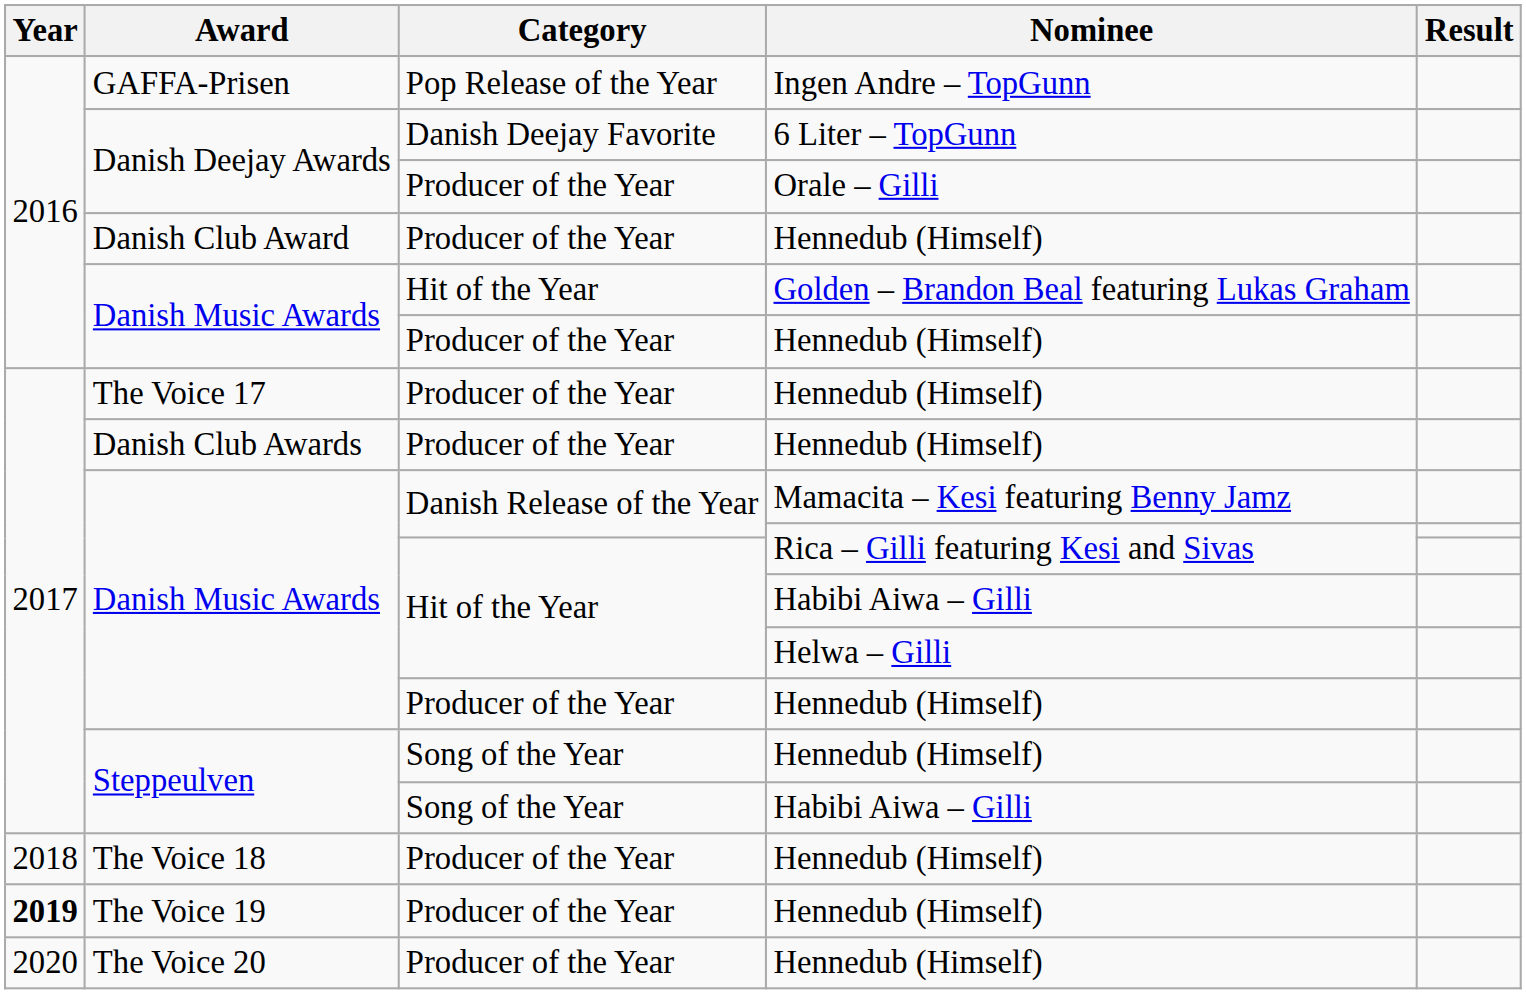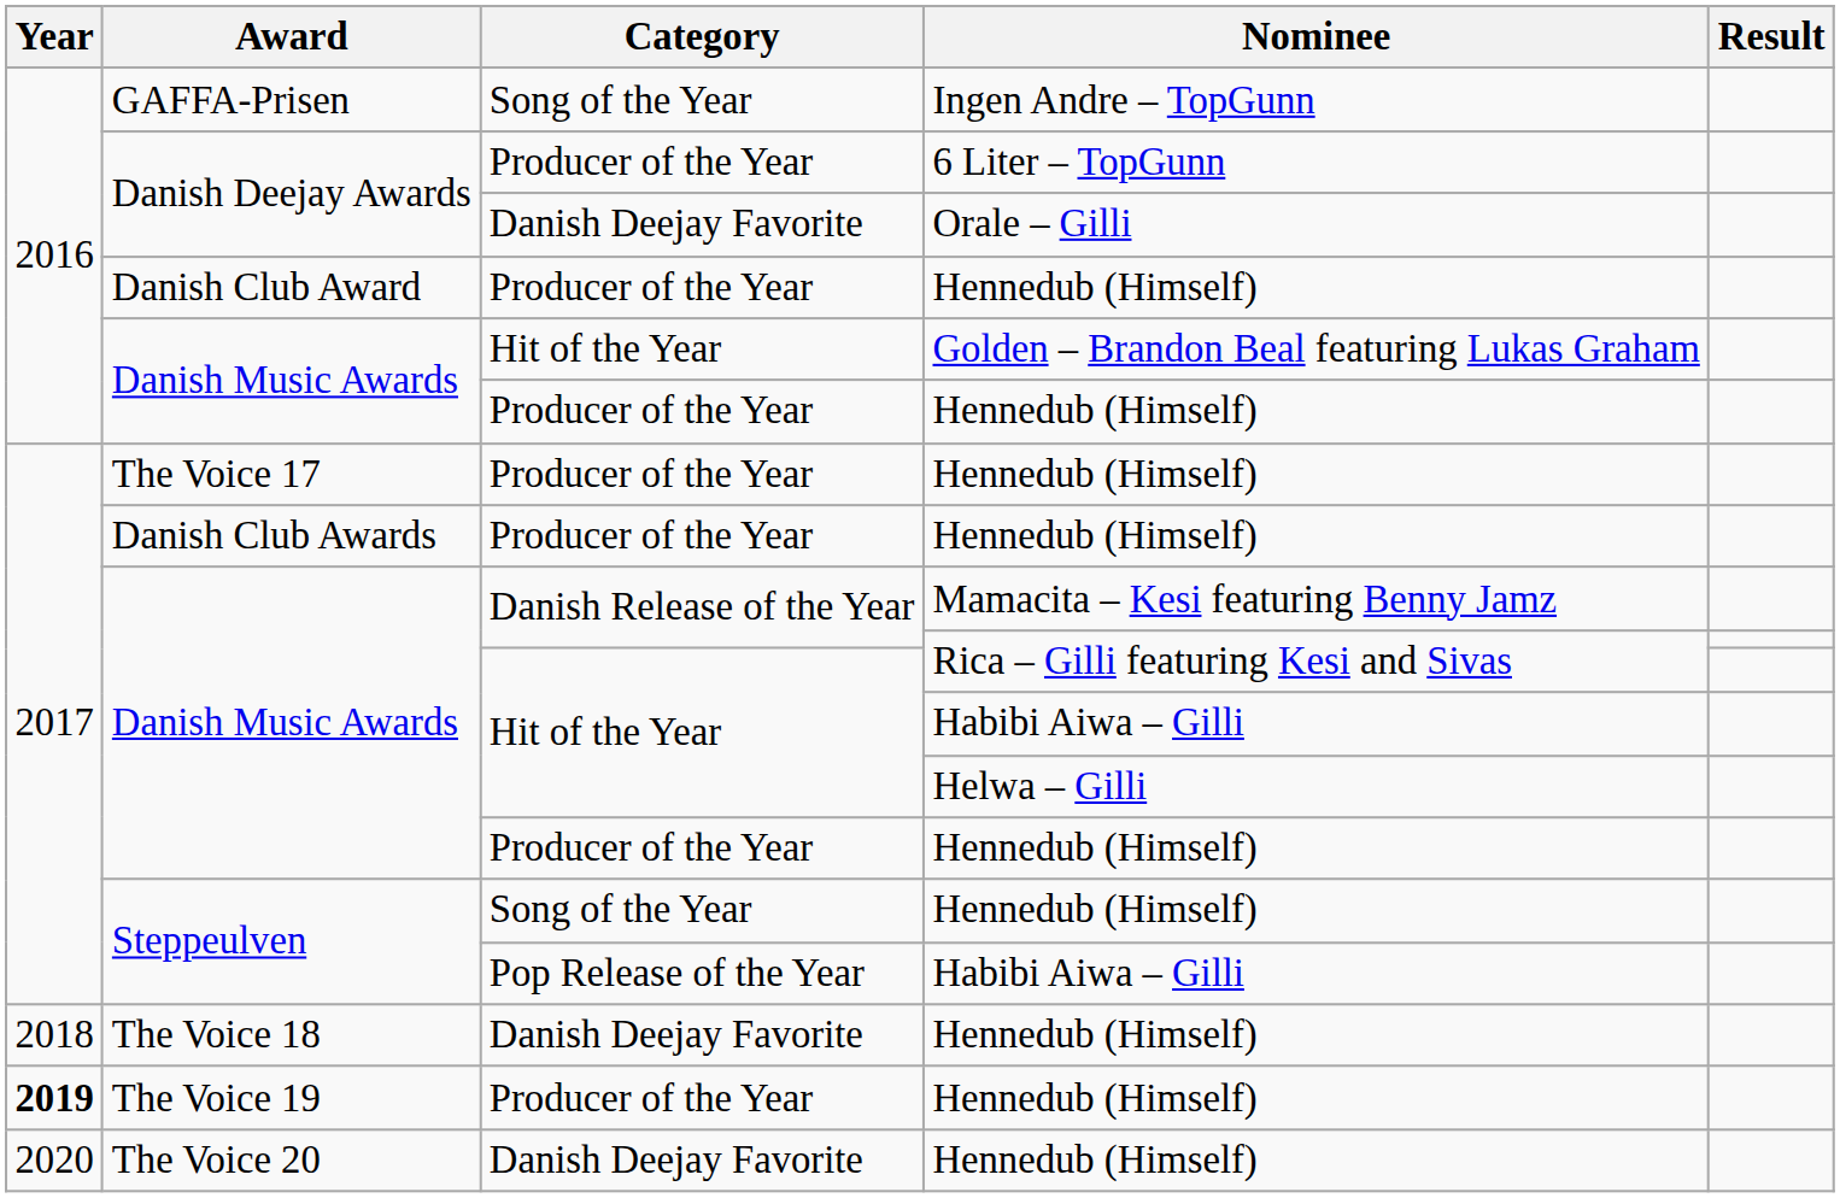 <table class="wikitable">
 <tr>
 <th>Year</th>
 <th>Award</th>
 <th>Category</th>
 <th>Nominee</th>
 <th>Result</th>
 </tr>
 <tr>
 <td rowspan="6">2016</td>
 <td>GAFFA-Prisen</td>
-<td>Pop Release of the Year</td>
+<td>Song of the Year</td>
 <td>Ingen Andre – <a href='#'>TopGunn</a></td>
 <td></td>
 </tr>
 <tr>
 <td rowspan="2">Danish Deejay Awards</td>
-<td>Danish Deejay Favorite</td>
+<td>Producer of the Year</td>
 <td>6 Liter – <a href='#'>TopGunn</a></td>
 <td></td>
 </tr>
 <tr>
-<td>Producer of the Year</td>
+<td>Danish Deejay Favorite</td>
 <td>Orale – <a href='#'>Gilli</a></td>
 <td></td>
 </tr>
 <tr>
 <td>Danish Club Award</td>
 <td>Producer of the Year</td>
 <td>Hennedub (Himself)</td>
 <td></td>
 </tr>
 <tr>
 <td rowspan="2"><a href='#'>Danish Music Awards</a></td>
 <td>Hit of the Year</td>
 <td><a href='#'>Golden</a> – <a href='#'>Brandon Beal</a> featuring <a href='#'>Lukas Graham</a></td>
 <td></td>
 </tr>
 <tr>
 <td>Producer of the Year</td>
 <td>Hennedub (Himself)</td>
 <td></td>
 </tr>
 <tr>
 <td rowspan="10">2017</td>
 <td>The Voice 17</td>
 <td>Producer of the Year</td>
 <td>Hennedub (Himself)</td>
 <td></td>
 </tr>
 <tr>
 <td>Danish Club Awards</td>
 <td>Producer of the Year</td>
 <td>Hennedub (Himself)</td>
 <td></td>
 </tr>
 <tr>
 <td rowspan="6"><a href='#'>Danish Music Awards</a></td>
 <td rowspan="2">Danish Release of the Year</td>
 <td>Mamacita – <a href='#'>Kesi</a> featuring <a href='#'>Benny Jamz</a></td>
 <td></td>
 </tr>
 <tr>
 <td rowspan="2">Rica – <a href='#'>Gilli</a> featuring <a href='#'>Kesi</a> and <a href='#'>Sivas</a></td>
 <td></td>
 </tr>
 <tr>
 <td rowspan="3">Hit of the Year</td>
 <td></td>
 </tr>
 <tr>
 <td>Habibi Aiwa – <a href='#'>Gilli</a></td>
 <td></td>
 </tr>
 <tr>
 <td>Helwa – <a href='#'>Gilli</a></td>
 <td></td>
 </tr>
 <tr>
 <td>Producer of the Year</td>
 <td>Hennedub (Himself)</td>
 <td></td>
 </tr>
 <tr>
 <td rowspan="2"><a href='#'>Steppeulven</a></td>
 <td>Song of the Year</td>
 <td>Hennedub (Himself)</td>
 <td></td>
 </tr>
 <tr>
-<td>Song of the Year</td>
+<td>Pop Release of the Year</td>
 <td>Habibi Aiwa – <a href='#'>Gilli</a></td>
 <td></td>
 </tr>
 <tr>
 <td>2018</td>
 <td>The Voice 18</td>
-<td>Producer of the Year</td>
+<td>Danish Deejay Favorite</td>
 <td>Hennedub (Himself)</td>
 <td></td>
 </tr>
 <tr>
 <td><strong>2019</strong></td>
 <td>The Voice 19</td>
 <td>Producer of the Year</td>
 <td>Hennedub (Himself)</td>
 <td></td>
 </tr>
 <tr>
 <td>2020</td>
 <td>The Voice 20</td>
-<td>Producer of the Year</td>
+<td>Danish Deejay Favorite</td>
 <td>Hennedub (Himself)</td>
 <td></td>
 </tr>
 </table>
